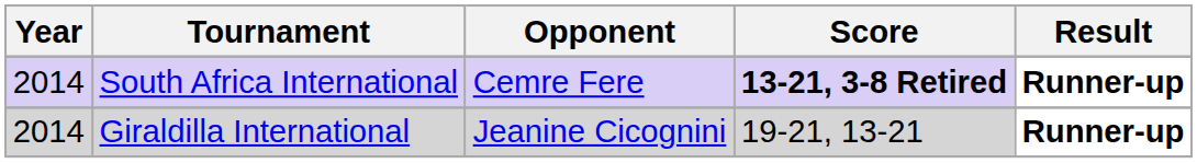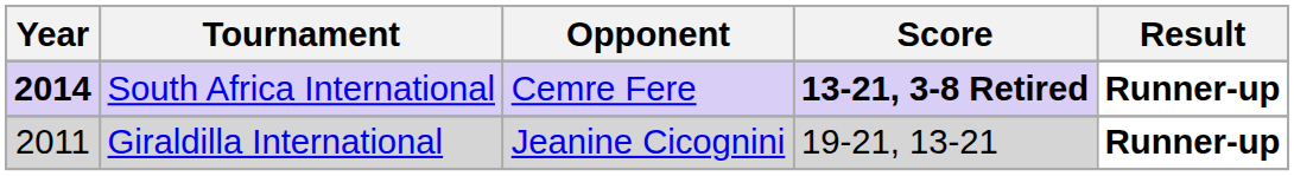 <table class="sortable wikitable" style="font-size: 90%;">
 <tr>
 <th>Year</th>
 <th>Tournament</th>
 <th>Opponent</th>
 <th>Score</th>
 <th>Result</th>
 </tr>
 <tr>
 </tr>
 <tr style="background:#D8CEF6">
-<td align="center">2014</td>
+<td align="center"><strong>2014</strong></td>
 <td align="left"><a href='#'>South Africa International</a></td>
 <td align="left"> <a href='#'>Cemre Fere</a></td>
 <td align="left"><strong>13-21, 3-8 Retired</strong></td>
 <td style="text-align:left; background:white"> <strong>Runner-up</strong></td>
 </tr>
 <tr>
 </tr>
 <tr style="background:#D5D5D5">
-<td align="center">2014</td>
+<td align="center">2011</td>
 <td align="left"><a href='#'>Giraldilla International</a></td>
 <td align="left"> <a href='#'>Jeanine Cicognini</a></td>
 <td align="left">19-21, 13-21</td>
 <td style="text-align:left; background:white"> <strong>Runner-up</strong></td>
 </tr>
 <tr>
 </tr>
 </table>
